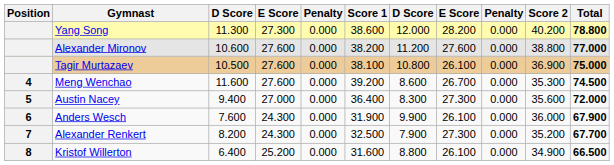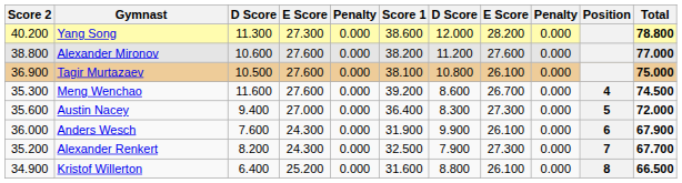 <table class="wikitable sortable" style="text-align:center; font-size:95%">
 <tr>
-<th scope=col>Position</th>
+<th scope=col>Score 2</th>
 <th scope="col" style="width:210px;">Gymnast</th>
 <th scope=col>D Score</th>
 <th scope=col>E Score</th>
 <th scope=col>Penalty</th>
 <th scope=col>Score 1</th>
 <th scope=col>D Score</th>
 <th scope=col>E Score</th>
 <th scope=col>Penalty</th>
-<th scope=col>Score 2</th>
+<th scope=col>Position</th>
 <th scope=col>Total</th>
 </tr>
 <tr style="background:#fffcaf;">
-<th scope=row style="text-align:center"></th>
+<td>40.200</td>
 <td style="text-align:left;"> <a href='#'>Yang Song</a></td>
 <td>11.300</td>
 <td>27.300</td>
 <td>0.000</td>
 <td>38.600</td>
 <td>12.000</td>
 <td>28.200</td>
 <td>0.000</td>
-<td>40.200</td>
+<th scope=row style="text-align:center"></th>
 <td><strong>78.800</strong></td>
 </tr>
 <tr style="background:#e5e5e5;">
-<th scope=row style="text-align:center"></th>
+<td>38.800</td>
 <td style="text-align:left;"> <a href='#'>Alexander Mironov</a></td>
 <td>10.600</td>
 <td>27.600</td>
 <td>0.000</td>
 <td>38.200</td>
 <td>11.200</td>
 <td>27.600</td>
 <td>0.000</td>
-<td>38.800</td>
+<th scope=row style="text-align:center"></th>
 <td><strong>77.000</strong></td>
 </tr>
 <tr style="background:#ec9;">
-<th scope=row style="text-align:center"></th>
+<td>36.900</td>
 <td style="text-align:left;"> <a href='#'>Tagir Murtazaev</a></td>
 <td>10.500</td>
 <td>27.600</td>
 <td>0.000</td>
 <td>38.100</td>
 <td>10.800</td>
 <td>26.100</td>
 <td>0.000</td>
-<td>36.900</td>
+<th scope=row style="text-align:center"></th>
 <td><strong>75.000</strong></td>
 </tr>
 <tr>
-<th scope=row style="text-align:center">4</th>
+<td>35.300</td>
 <td style="text-align:left;"> <a href='#'>Meng Wenchao</a></td>
 <td>11.600</td>
 <td>27.600</td>
 <td>0.000</td>
 <td>39.200</td>
 <td>8.600</td>
 <td>26.700</td>
 <td>0.000</td>
-<td>35.300</td>
+<th scope=row style="text-align:center">4</th>
 <td><strong>74.500</strong></td>
 </tr>
 <tr>
-<th scope=row style="text-align:center">5</th>
+<td>35.600</td>
 <td style="text-align:left;"> <a href='#'>Austin Nacey</a></td>
 <td>9.400</td>
 <td>27.000</td>
 <td>0.000</td>
 <td>36.400</td>
 <td>8.300</td>
 <td>27.300</td>
 <td>0.000</td>
-<td>35.600</td>
+<th scope=row style="text-align:center">5</th>
 <td><strong>72.000</strong></td>
 </tr>
 <tr>
-<th scope=row style="text-align:center">6</th>
+<td>36.000</td>
 <td style="text-align:left;"> <a href='#'>Anders Wesch</a></td>
 <td>7.600</td>
 <td>24.300</td>
 <td>0.000</td>
 <td>31.900</td>
 <td>9.900</td>
 <td>26.100</td>
 <td>0.000</td>
-<td>36.000</td>
+<th scope=row style="text-align:center">6</th>
 <td><strong>67.900</strong></td>
 </tr>
 <tr>
-<th scope=row style="text-align:center">7</th>
+<td>35.200</td>
 <td style="text-align:left;"> <a href='#'>Alexander Renkert</a></td>
 <td>8.200</td>
 <td>24.300</td>
 <td>0.000</td>
 <td>32.500</td>
 <td>7.900</td>
 <td>27.300</td>
 <td>0.000</td>
-<td>35.200</td>
+<th scope=row style="text-align:center">7</th>
 <td><strong>67.700</strong></td>
 </tr>
 <tr>
-<th scope=row style="text-align:center">8</th>
+<td>34.900</td>
 <td style="text-align:left;"> <a href='#'>Kristof Willerton</a></td>
 <td>6.400</td>
 <td>25.200</td>
 <td>0.000</td>
 <td>31.600</td>
 <td>8.800</td>
 <td>26.100</td>
 <td>0.000</td>
-<td>34.900</td>
+<th scope=row style="text-align:center">8</th>
 <td><strong>66.500</strong></td>
 </tr>
 </table>
